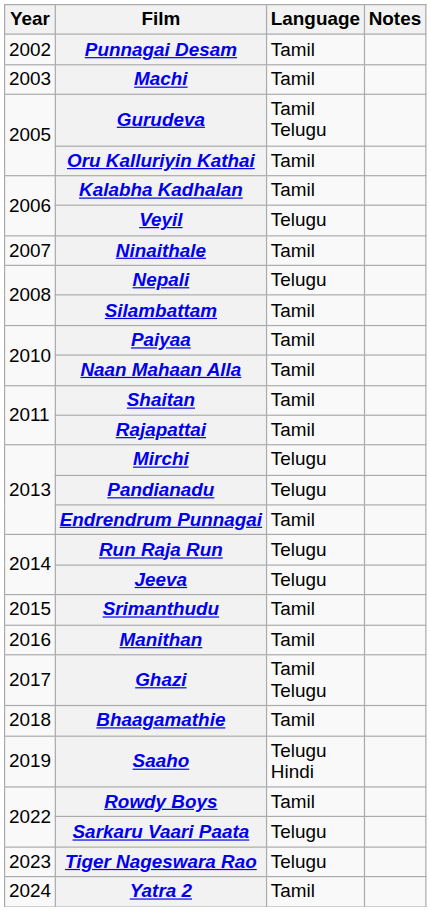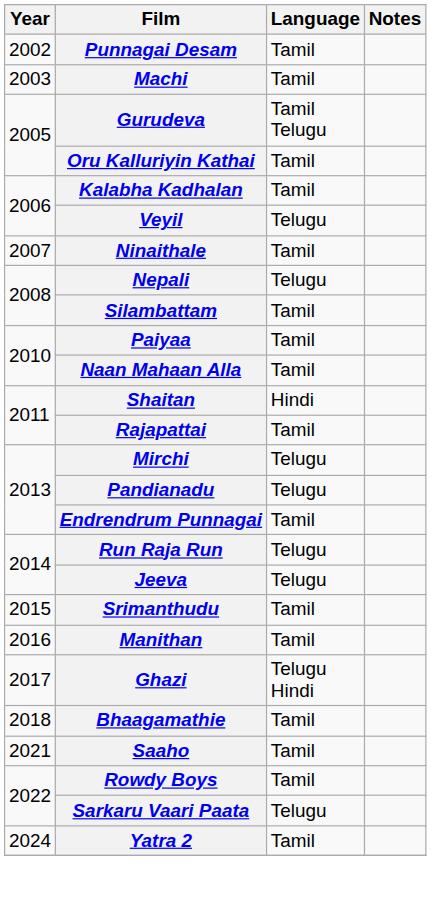 <table class="wikitable sortable plainrowheaders">
 <tr style="background:#ccc; text-align:center;">
 <th scope="col">Year</th>
 <th scope="col">Film</th>
 <th scope="col">Language</th>
 <th scope="col">Notes</th>
 </tr>
 <tr>
 <td>2002</td>
 <th scope="row"><em><a href='#'>Punnagai Desam</a></em></th>
 <td>Tamil</td>
 <td></td>
 </tr>
 <tr>
 <td>2003</td>
 <th scope="row"><em><a href='#'>Machi</a></em></th>
 <td>Tamil</td>
 <td></td>
 </tr>
 <tr>
 <td rowspan="2">2005</td>
 <th scope="row"><em><a href='#'>Gurudeva</a></em></th>
 <td>Tamil<br>Telugu</td>
 <td></td>
 </tr>
 <tr>
 <th scope="row"><em><a href='#'>Oru Kalluriyin Kathai</a></em></th>
 <td>Tamil</td>
 <td></td>
 </tr>
 <tr>
 <td rowspan="2">2006</td>
 <th scope="row"><em><a href='#'>Kalabha Kadhalan</a></em></th>
 <td>Tamil</td>
 <td></td>
 </tr>
 <tr>
 <th scope="row"><em><a href='#'>Veyil</a></em></th>
 <td>Telugu</td>
 <td></td>
 </tr>
 <tr>
 <td>2007</td>
 <th scope="row"><em><a href='#'>Ninaithale</a></em></th>
 <td>Tamil</td>
 <td></td>
 </tr>
 <tr>
 <td rowspan="2">2008</td>
 <th scope="row"><em><a href='#'>Nepali</a></em></th>
 <td>Telugu</td>
 <td></td>
 </tr>
 <tr>
 <th scope="row"><em><a href='#'>Silambattam</a></em></th>
 <td>Tamil</td>
 <td></td>
 </tr>
 <tr>
 <td rowspan="2">2010</td>
 <th scope="row"><em><a href='#'>Paiyaa</a></em></th>
 <td>Tamil</td>
 <td></td>
 </tr>
 <tr>
 <th scope="row"><em><a href='#'>Naan Mahaan Alla</a></em></th>
 <td>Tamil</td>
 <td></td>
 </tr>
 <tr>
 <td rowspan="2">2011</td>
 <th scope="row"><em><a href='#'>Shaitan</a></em></th>
-<td>Tamil</td>
+<td>Hindi</td>
 <td></td>
 </tr>
 <tr>
 <th scope="row"><em><a href='#'>Rajapattai</a></em></th>
 <td>Tamil</td>
 <td></td>
 </tr>
 <tr>
 <td rowspan="3">2013</td>
 <th scope="row"><em><a href='#'>Mirchi</a></em></th>
 <td>Telugu</td>
 <td></td>
 </tr>
 <tr>
 <th scope="row"><em><a href='#'>Pandianadu</a></em></th>
 <td>Telugu</td>
 <td></td>
 </tr>
 <tr>
 <th scope="row"><em><a href='#'>Endrendrum Punnagai</a></em></th>
 <td>Tamil</td>
 <td></td>
 </tr>
 <tr>
 <td rowspan="2">2014</td>
 <th scope="row"><em><a href='#'>Run Raja Run</a></em></th>
 <td>Telugu</td>
 <td></td>
 </tr>
 <tr>
 <th scope="row"><em><a href='#'>Jeeva</a></em></th>
 <td>Telugu</td>
 <td></td>
 </tr>
 <tr>
 <td>2015</td>
 <th scope="row"><em><a href='#'>Srimanthudu</a></em></th>
 <td>Tamil</td>
 <td></td>
 </tr>
 <tr>
 <td>2016</td>
 <th scope="row"><em><a href='#'>Manithan</a></em></th>
 <td>Tamil</td>
 <td></td>
 </tr>
 <tr>
 <td>2017</td>
 <th scope="row"><em><a href='#'>Ghazi</a></em></th>
-<td>Tamil<br>Telugu</td>
+<td>Telugu<br>Hindi</td>
 <td></td>
 </tr>
 <tr>
 <td>2018</td>
 <th scope="row"><em><a href='#'>Bhaagamathie</a></em></th>
 <td>Tamil</td>
 <td></td>
 </tr>
 <tr>
-<td>2019</td>
+<td>2021</td>
 <th scope="row"><em><a href='#'>Saaho</a></em></th>
-<td>Telugu<br>Hindi</td>
+<td>Tamil</td>
 <td></td>
 </tr>
 <tr>
 <td rowspan="2">2022</td>
 <th scope="row"><em><a href='#'>Rowdy Boys</a></em></th>
 <td>Tamil</td>
 <td></td>
 </tr>
 <tr>
 <th scope="row"><em><a href='#'>Sarkaru Vaari Paata</a></em></th>
 <td>Telugu</td>
 <td></td>
 </tr>
 <tr>
-<td>2023</td>
-<th scope="row"><em><a href='#'>Tiger Nageswara Rao</a></em></th>
-<td>Telugu</td>
-<td></td>
-</tr>
-<tr>
 <td>2024</td>
 <th scope="row"><em><a href='#'>Yatra 2</a></em></th>
 <td>Tamil</td>
 <td></td>
 </tr>
 <tr>
 </tr>
 </table>
